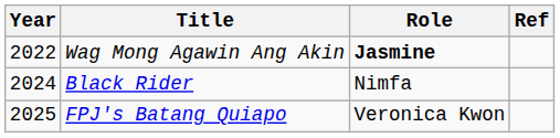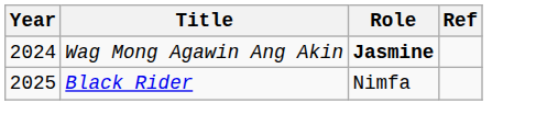 <table class="wikitable sortable">
 <tr>
 <th>Year</th>
 <th>Title</th>
 <th>Role</th>
 <th>Ref</th>
 </tr>
 <tr>
-<td>2022</td>
+<td>2024</td>
 <td><em>Wag Mong Agawin Ang Akin</em></td>
 <td><strong>Jasmine</strong></td>
 <td align="center"></td>
 </tr>
 <tr>
-<td>2024</td>
+<td>2025</td>
 <td><em><a href='#'>Black Rider</a></em></td>
 <td>Nimfa</td>
 <td align="center"></td>
 </tr>
-<tr>
-<td>2025</td>
-<td><em><a href='#'>FPJ's Batang Quiapo</a></em></td>
-<td>Veronica Kwon</td>
-<td></td>
-</tr>
 </table>
